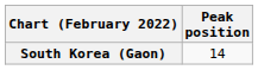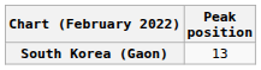 <table class="wikitable plainrowheaders" style="text-align:center">
 <tr>
 <th scope="col">Chart (February 2022)</th>
 <th scope="col">Peak<br>position</th>
 </tr>
 <tr>
 <th scope="row">South Korea (Gaon)</th>
-<td>14</td>
+<td>13</td>
 </tr>
 </table>
